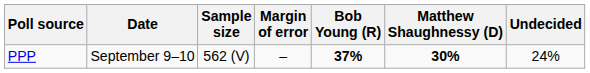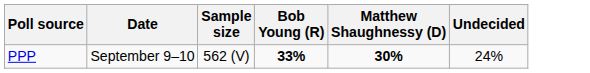 <table class="wikitable sortable" style="text-align:center;font-size:90%;line-height:17px">
 <tr>
 <th>Poll source</th>
 <th>Date</th>
 <th>Sample<br>size</th>
-<th>Margin<br>of error</th>
 <th>Bob<br>Young (R)</th>
 <th>Matthew<br>Shaughnessy (D)</th>
 <th>Undecided</th>
 </tr>
 <tr>
 <td style="text-align:left;"><a href='#'>PPP</a></td>
 <td>September 9–10</td>
 <td>562 (V)</td>
-<td>–</td>
-<td><strong>37%</strong></td>
+<td><strong>33%</strong></td>
 <td><strong>30%</strong></td>
 <td>24%</td>
 </tr>
 </table>
